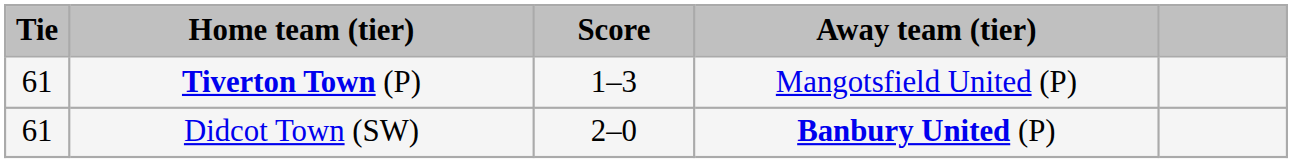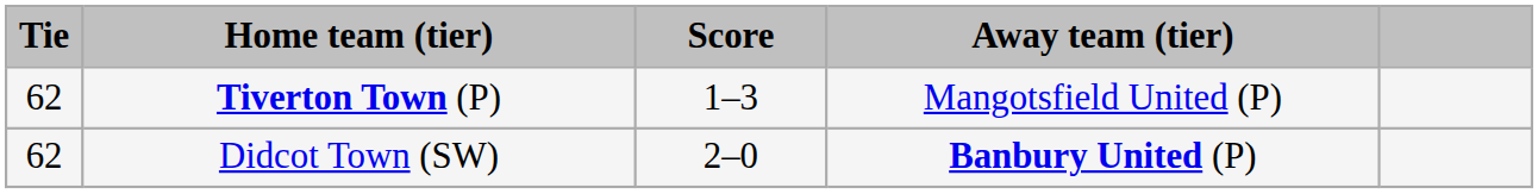 <table class="wikitable" style="width: 600px; background:WhiteSmoke; text-align:center; font-size:90%">
 <tr>
 <td scope="col" style="width:  5.00%; background:silver;"><strong>Tie</strong></td>
 <td scope="col" style="width: 36.25%; background:silver;"><strong>Home team (tier)</strong></td>
 <td scope="col" style="width: 12.50%; background:silver;"><strong>Score</strong></td>
 <td scope="col" style="width: 36.25%; background:silver;"><strong>Away team (tier)</strong></td>
 <td scope="col" style="width: 10.00%; background:silver;"><strong></strong></td>
 </tr>
 <tr>
-<td>61</td>
+<td>62</td>
 <td><strong><a href='#'>Tiverton Town</a></strong> (P)</td>
 <td>1–3</td>
 <td><a href='#'>Mangotsfield United</a> (P)</td>
 <td></td>
 </tr>
 <tr>
-<td>61</td>
+<td>62</td>
 <td><a href='#'>Didcot Town</a> (SW)</td>
 <td>2–0</td>
 <td><strong><a href='#'>Banbury United</a></strong> (P)</td>
 <td></td>
 </tr>
 </table>
